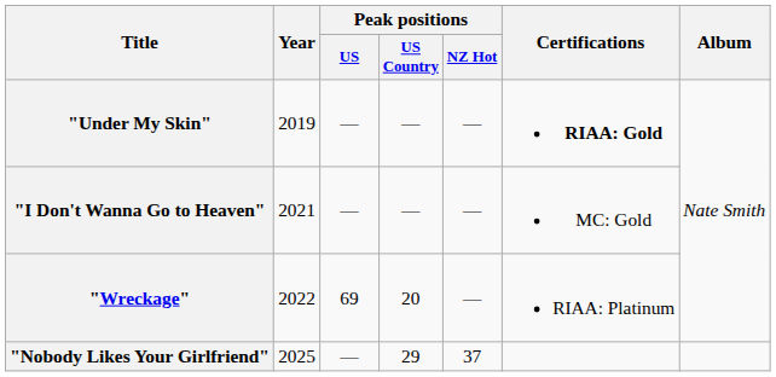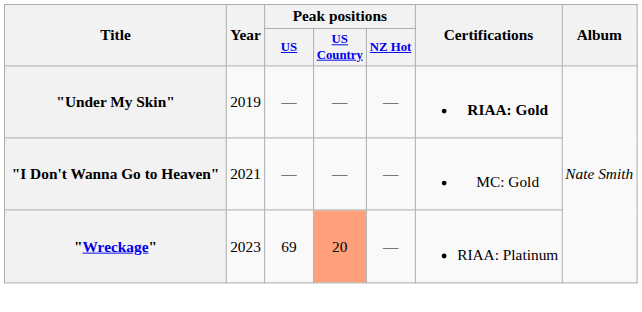 <table class="wikitable plainrowheaders" style="text-align:center;">
 <tr>
 <th scope="col" rowspan="2" style="width:14em;">Title</th>
 <th scope="col" rowspan="2">Year</th>
 <th scope="col" colspan="3">Peak positions</th>
 <th scope="col" rowspan="2">Certifications</th>
 <th scope="col" rowspan="2">Album</th>
 </tr>
 <tr style="font-size:smaller;">
 <th scope="col" style="width:45px;"><a href='#'>US</a><br></th>
 <th scope="col" style="width:45px;"><a href='#'>US Country</a><br></th>
 <th scope="col" style="width:45px;"><a href='#'>NZ Hot</a><br></th>
 </tr>
 <tr>
 <th scope="row">"Under My Skin"</th>
 <td>2019</td>
 <td>—</td>
 <td>—</td>
 <td>—</td>
 <td><strong><br><ul><li>RIAA: Gold</li></ul></strong></td>
 <td rowspan="3"><em>Nate Smith</em></td>
 </tr>
 <tr>
 <th scope="row">"I Don't Wanna Go to Heaven"</th>
 <td>2021</td>
 <td>—</td>
 <td>—</td>
 <td>—</td>
 <td><br><ul><li>MC: Gold</li></ul></td>
 </tr>
 <tr>
 <th scope="row">"<a href='#'>Wreckage</a>"</th>
-<td>2022</td>
+<td>2023</td>
 <td>69</td>
-<td>20</td>
+<td style="background: lightsalmon;">20</td>
 <td>—</td>
 <td><br><ul><li>RIAA: Platinum</li></ul></td>
 </tr>
-<tr>
-<th scope="row">"Nobody Likes Your Girlfriend"<br></th>
-<td>2025</td>
-<td>—</td>
-<td>29</td>
-<td>37</td>
-<td></td>
-<td></td>
-</tr>
 </table>
